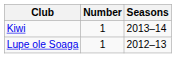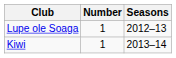 <table class="wikitable sortable">
 <tr>
 <th>Club</th>
 <th>Number</th>
 <th>Seasons</th>
 </tr>
 <tr>
+<td><a href='#'>Lupe ole Soaga</a></td>
+<td style="text-align:center">1</td>
+<td>2012–13</td>
+</tr>
+<tr>
 <td><a href='#'>Kiwi</a></td>
 <td style="text-align:center">1</td>
 <td>2013–14</td>
 </tr>
-<tr>
-<td><a href='#'>Lupe ole Soaga</a></td>
-<td style="text-align:center">1</td>
-<td>2012–13</td>
-</tr>
 </table>
